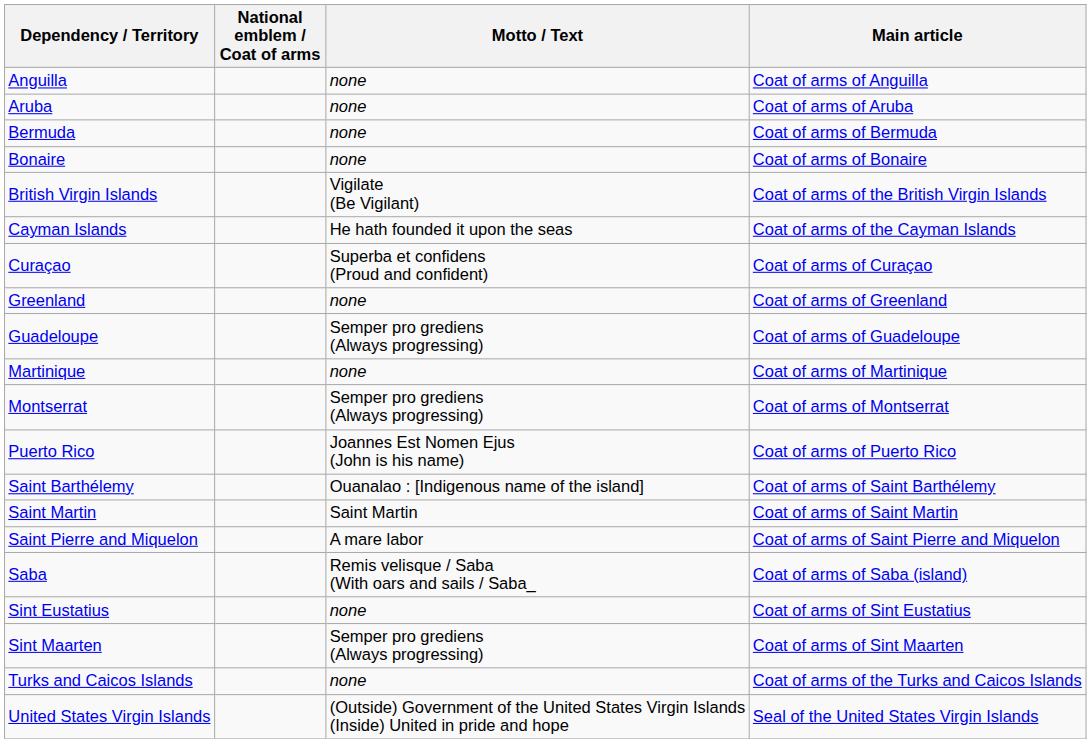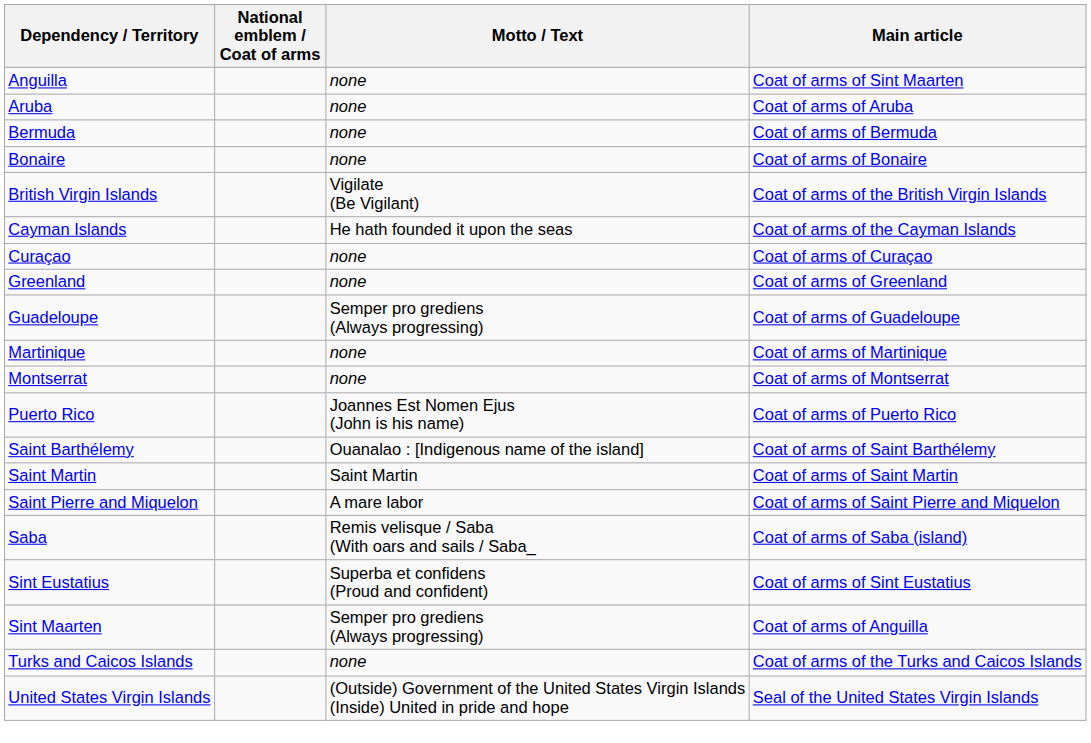 <table class="wikitable">
 <tr>
 <th>Dependency / Territory</th>
 <th width=101px>National emblem / Coat of arms</th>
 <th>Motto / Text</th>
 <th>Main article</th>
 </tr>
 <tr style="text-align:left; vertical-align:middle;">
 <td><a href='#'>Anguilla</a></td>
 <td></td>
 <td><em>none</em></td>
-<td><a href='#'>Coat of arms of Anguilla</a></td>
+<td><a href='#'>Coat of arms of Sint Maarten</a></td>
 </tr>
 <tr style="text-align:left; vertical-align:middle;">
 <td><a href='#'>Aruba</a></td>
 <td></td>
 <td><em>none</em></td>
 <td><a href='#'>Coat of arms of Aruba</a></td>
 </tr>
 <tr style="text-align:left; vertical-align:middle;">
 <td><a href='#'>Bermuda</a></td>
 <td></td>
 <td><em>none</em></td>
 <td><a href='#'>Coat of arms of Bermuda</a></td>
 </tr>
 <tr style="text-align:left; vertical-align:middle;">
 <td><a href='#'>Bonaire</a></td>
 <td></td>
 <td><em>none</em></td>
 <td><a href='#'>Coat of arms of Bonaire</a></td>
 </tr>
 <tr style="text-align:left; vertical-align:middle;">
 <td><a href='#'>British Virgin Islands</a></td>
 <td></td>
 <td>Vigilate<br>(Be Vigilant)</td>
 <td><a href='#'>Coat of arms of the British Virgin Islands</a></td>
 </tr>
 <tr style="text-align:left; vertical-align:middle;">
 <td><a href='#'>Cayman Islands</a></td>
 <td></td>
 <td>He hath founded it upon the seas</td>
 <td><a href='#'>Coat of arms of the Cayman Islands</a></td>
 </tr>
 <tr style="text-align:left; vertical-align:middle;">
 <td><a href='#'>Curaçao</a></td>
 <td></td>
-<td>Superba et confidens<br>(Proud and confident)</td>
+<td><em>none</em></td>
 <td><a href='#'>Coat of arms of Curaçao</a></td>
 </tr>
 <tr style="text-align:left; vertical-align:middle;">
 <td><a href='#'>Greenland</a></td>
 <td></td>
 <td><em>none</em></td>
 <td><a href='#'>Coat of arms of Greenland</a></td>
 </tr>
 <tr style="text-align:left; vertical-align:middle;">
 <td><a href='#'>Guadeloupe</a></td>
 <td></td>
 <td>Semper pro grediens<br>(Always progressing)</td>
 <td><a href='#'>Coat of arms of Guadeloupe</a></td>
 </tr>
 <tr style="text-align:left; vertical-align:middle;">
 <td><a href='#'>Martinique</a></td>
 <td></td>
 <td><em>none</em></td>
 <td><a href='#'>Coat of arms of Martinique</a></td>
 </tr>
 <tr style="text-align:left; vertical-align:middle;">
 <td><a href='#'>Montserrat</a></td>
 <td></td>
-<td>Semper pro grediens<br>(Always progressing)</td>
+<td><em>none</em></td>
 <td><a href='#'>Coat of arms of Montserrat</a></td>
 </tr>
 <tr style="text-align:left; vertical-align:middle;">
 <td><a href='#'>Puerto Rico</a></td>
 <td></td>
 <td>Joannes Est Nomen Ejus<br>(John is his name)</td>
 <td><a href='#'>Coat of arms of Puerto Rico</a></td>
 </tr>
 <tr style="text-align:left; vertical-align:middle;">
 <td><a href='#'>Saint Barthélemy</a></td>
 <td></td>
 <td>Ouanalao : [Indigenous name of the island]</td>
 <td><a href='#'>Coat of arms of Saint Barthélemy</a></td>
 </tr>
 <tr style="text-align:left; vertical-align:middle;">
 <td><a href='#'>Saint Martin</a></td>
 <td></td>
 <td>Saint Martin</td>
 <td><a href='#'>Coat of arms of Saint Martin</a></td>
 </tr>
 <tr style="text-align:left; vertical-align:middle;">
 <td><a href='#'>Saint Pierre and Miquelon</a></td>
 <td></td>
 <td>A mare labor</td>
 <td><a href='#'>Coat of arms of Saint Pierre and Miquelon</a></td>
 </tr>
 <tr style="text-align:left; vertical-align:middle;">
 <td><a href='#'>Saba</a></td>
 <td></td>
 <td>Remis velisque / Saba<br>(With oars and sails / Saba_</td>
 <td><a href='#'>Coat of arms of Saba (island)</a></td>
 </tr>
 <tr style="text-align:left; vertical-align:middle;">
 <td><a href='#'>Sint Eustatius</a></td>
 <td></td>
-<td><em>none</em></td>
+<td>Superba et confidens<br>(Proud and confident)</td>
 <td><a href='#'>Coat of arms of Sint Eustatius</a></td>
 </tr>
 <tr style="text-align:left; vertical-align:middle;">
 <td><a href='#'>Sint Maarten</a></td>
 <td></td>
 <td>Semper pro grediens<br>(Always progressing)</td>
-<td><a href='#'>Coat of arms of Sint Maarten</a></td>
+<td><a href='#'>Coat of arms of Anguilla</a></td>
 </tr>
 <tr style="text-align:left; vertical-align:middle;">
 <td><a href='#'>Turks and Caicos Islands</a></td>
 <td></td>
 <td><em>none</em></td>
 <td><a href='#'>Coat of arms of the Turks and Caicos Islands</a></td>
 </tr>
 <tr style="text-align:left; vertical-align:middle;">
 <td><a href='#'>United States Virgin Islands</a></td>
 <td></td>
 <td>(Outside) Government of the United States Virgin Islands <br>(Inside) United in pride and hope</td>
 <td><a href='#'>Seal of the United States Virgin Islands</a></td>
 </tr>
 </table>
